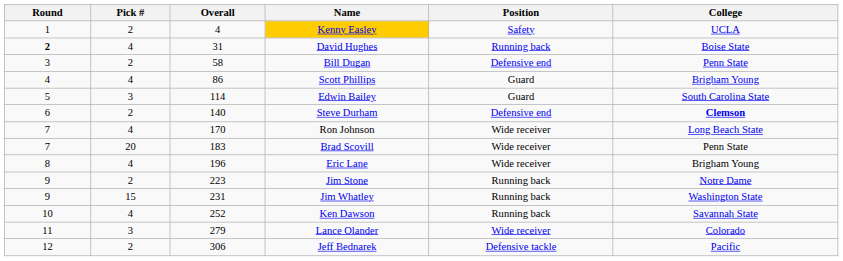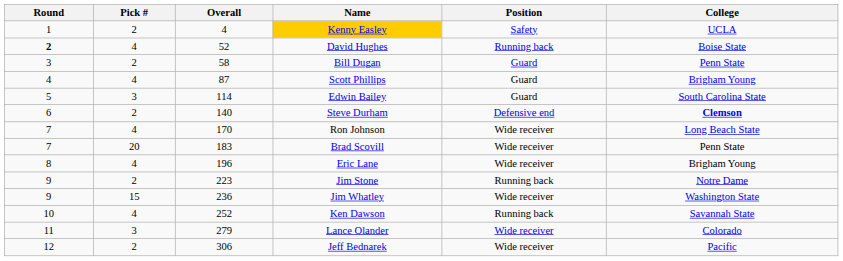 <table class="wikitable sortable sortable" style="width: 100%; text-align:center">
 <tr>
 <th>Round</th>
 <th>Pick #</th>
 <th>Overall</th>
 <th>Name</th>
 <th>Position</th>
 <th>College</th>
 </tr>
 <tr>
 <td>1</td>
 <td>2</td>
 <td>4</td>
 <td bgcolor=#FFCC00><a href='#'>Kenny Easley</a></td>
 <td><a href='#'>Safety</a></td>
 <td><a href='#'>UCLA</a></td>
 </tr>
 <tr>
 <td><strong>2</strong></td>
 <td>4</td>
-<td>31</td>
+<td>52</td>
 <td><a href='#'>David Hughes</a></td>
 <td><a href='#'>Running back</a></td>
 <td><a href='#'>Boise State</a></td>
 </tr>
 <tr>
 <td>3</td>
 <td>2</td>
 <td>58</td>
 <td><a href='#'>Bill Dugan</a></td>
-<td><a href='#'>Defensive end</a></td>
+<td><a href='#'>Guard</a></td>
 <td><a href='#'>Penn State</a></td>
 </tr>
 <tr>
 <td>4</td>
 <td>4</td>
-<td>86</td>
+<td>87</td>
 <td><a href='#'>Scott Phillips</a></td>
 <td>Guard</td>
 <td><a href='#'>Brigham Young</a></td>
 </tr>
 <tr>
 <td>5</td>
 <td>3</td>
 <td>114</td>
 <td><a href='#'>Edwin Bailey</a></td>
 <td>Guard</td>
 <td><a href='#'>South Carolina State</a></td>
 </tr>
 <tr>
 <td>6</td>
 <td>2</td>
 <td>140</td>
 <td><a href='#'>Steve Durham</a></td>
 <td><a href='#'>Defensive end</a></td>
 <td><strong><a href='#'>Clemson</a></strong></td>
 </tr>
 <tr>
 <td>7</td>
 <td>4</td>
 <td>170</td>
 <td>Ron Johnson</td>
 <td>Wide receiver</td>
 <td><a href='#'>Long Beach State</a></td>
 </tr>
 <tr>
 <td>7</td>
 <td>20</td>
 <td>183</td>
 <td><a href='#'>Brad Scovill</a></td>
 <td>Wide receiver</td>
 <td>Penn State</td>
 </tr>
 <tr>
 <td>8</td>
 <td>4</td>
 <td>196</td>
 <td><a href='#'>Eric Lane</a></td>
 <td>Wide receiver</td>
 <td>Brigham Young</td>
 </tr>
 <tr>
 <td>9</td>
 <td>2</td>
 <td>223</td>
 <td><a href='#'>Jim Stone</a></td>
 <td>Running back</td>
 <td><a href='#'>Notre Dame</a></td>
 </tr>
 <tr>
 <td>9</td>
 <td>15</td>
-<td>231</td>
+<td>236</td>
 <td><a href='#'>Jim Whatley</a></td>
-<td>Running back</td>
+<td>Wide receiver</td>
 <td><a href='#'>Washington State</a></td>
 </tr>
 <tr>
 <td>10</td>
 <td>4</td>
 <td>252</td>
 <td><a href='#'>Ken Dawson</a></td>
 <td>Running back</td>
 <td><a href='#'>Savannah State</a></td>
 </tr>
 <tr>
 <td>11</td>
 <td>3</td>
 <td>279</td>
 <td><a href='#'>Lance Olander</a></td>
 <td><a href='#'>Wide receiver</a></td>
 <td><a href='#'>Colorado</a></td>
 </tr>
 <tr>
 <td>12</td>
 <td>2</td>
 <td>306</td>
 <td><a href='#'>Jeff Bednarek</a></td>
-<td><a href='#'>Defensive tackle</a></td>
+<td>Wide receiver</td>
 <td><a href='#'>Pacific</a></td>
 </tr>
 </table>
